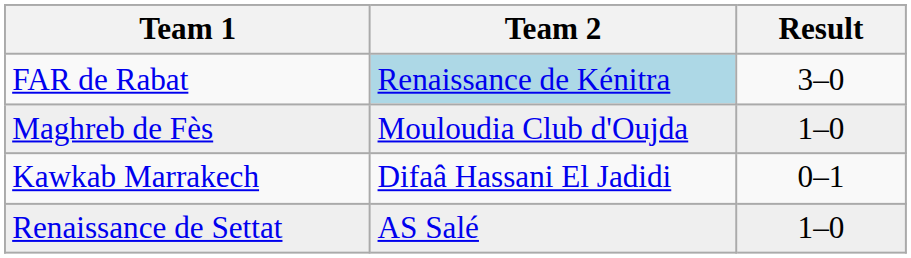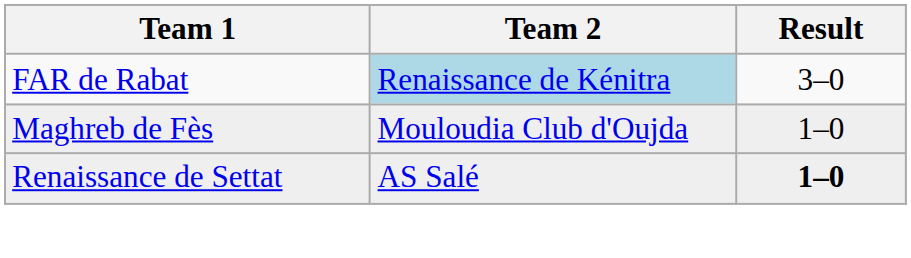 <table class="wikitable">
 <tr>
 <th width="180">Team 1</th>
 <th width="180">Team 2</th>
 <th width="80">Result</th>
 </tr>
 <tr>
 <td><a href='#'>FAR de Rabat</a></td>
 <td style="background: lightblue;"><a href='#'>Renaissance de Kénitra</a></td>
 <td align="center">3–0</td>
 </tr>
 <tr style="background:#EFEFEF">
 <td><a href='#'>Maghreb de Fès</a></td>
 <td><a href='#'>Mouloudia Club d'Oujda</a></td>
 <td align="center">1–0</td>
 </tr>
-<tr>
-<td><a href='#'>Kawkab Marrakech</a></td>
-<td><a href='#'>Difaâ Hassani El Jadidi</a></td>
-<td align="center">0–1</td>
-</tr>
 <tr style="background:#EFEFEF">
 <td><a href='#'>Renaissance de Settat</a></td>
 <td><a href='#'>AS Salé</a></td>
-<td align="center">1–0</td>
+<td align="center"><strong>1–0</strong></td>
 </tr>
 </table>
